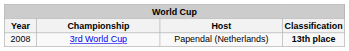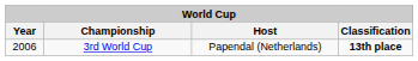 <table class="wikitable" style=font-size:90% width=550>
 <tr align=center style="background:#cccccc;">
 <td colspan=4><strong>World Cup</strong></td>
 </tr>
 <tr align=center style="background:#eeeeee;">
 <th width=10%>Year</th>
 <th width=40%>Championship</th>
 <th width=40%>Host</th>
 <th width=10%>Classification</th>
 </tr>
 <tr align=center>
-<td>2008</td>
+<td>2006</td>
 <td><a href='#'>3rd World Cup</a></td>
 <td>Papendal (Netherlands)</td>
 <td><strong>13th place</strong></td>
 </tr>
 </table>
